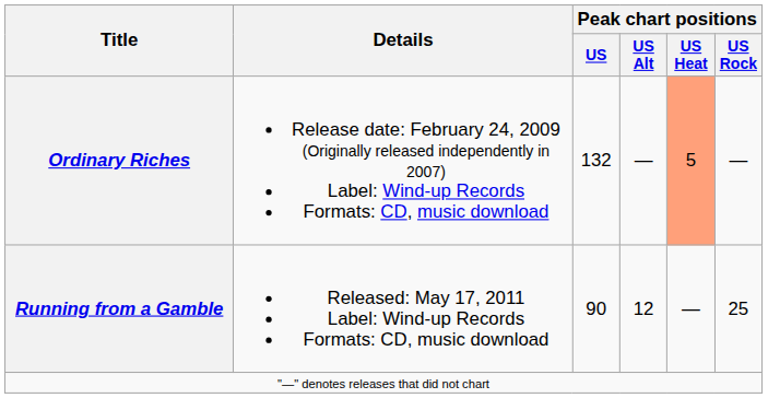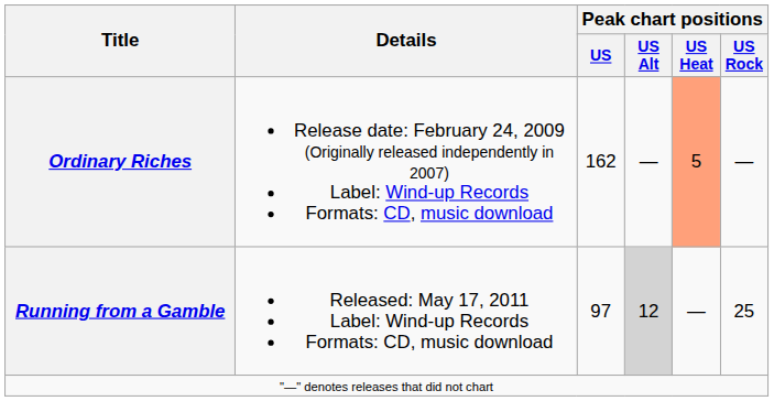 <table class="wikitable plainrowheaders" style="text-align:center;">
 <tr>
 <th rowspan="2" style="width:12em;">Title</th>
 <th rowspan="2" style="width:18em;">Details</th>
 <th colspan="4">Peak chart positions</th>
 </tr>
 <tr style="font-size:smaller;">
 <th style="width:35px;"><a href='#'>US</a><br></th>
 <th style="width:35px;"><a href='#'>US<br>Alt</a><br></th>
 <th style="width:35px;"><a href='#'>US<br>Heat</a><br></th>
 <th style="width:35px;"><a href='#'>US Rock</a><br></th>
 </tr>
 <tr>
 <th scope="row"><em><a href='#'>Ordinary Riches</a></em></th>
 <td><br><ul><li>Release date: February 24, 2009 <small>(Originally released independently in 2007)</small></li><li>Label: <a href='#'>Wind-up Records</a></li><li>Formats: <a href='#'>CD</a>, <a href='#'>music download</a></li></ul></td>
-<td>132</td>
+<td>162</td>
 <td>—</td>
 <td style="background: lightsalmon;">5</td>
 <td>—</td>
 </tr>
 <tr>
 <th scope="row"><em><a href='#'>Running from a Gamble</a></em></th>
 <td><br><ul><li>Released: May 17, 2011</li><li>Label: Wind-up Records</li><li>Formats: CD, music download</li></ul></td>
-<td>90</td>
-<td>12</td>
+<td>97</td>
+<td style="background: lightgrey;">12</td>
 <td>—</td>
 <td>25</td>
 </tr>
 <tr>
 <td colspan="10" style="font-size:8pt">"—" denotes releases that did not chart</td>
 </tr>
 </table>
